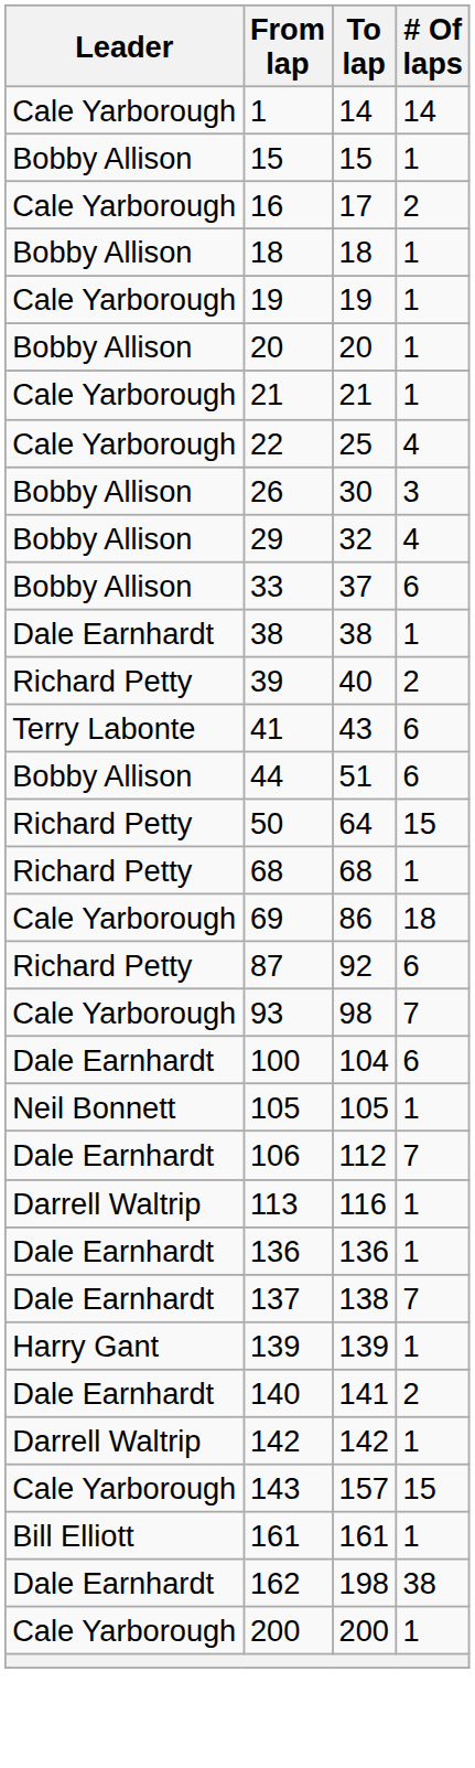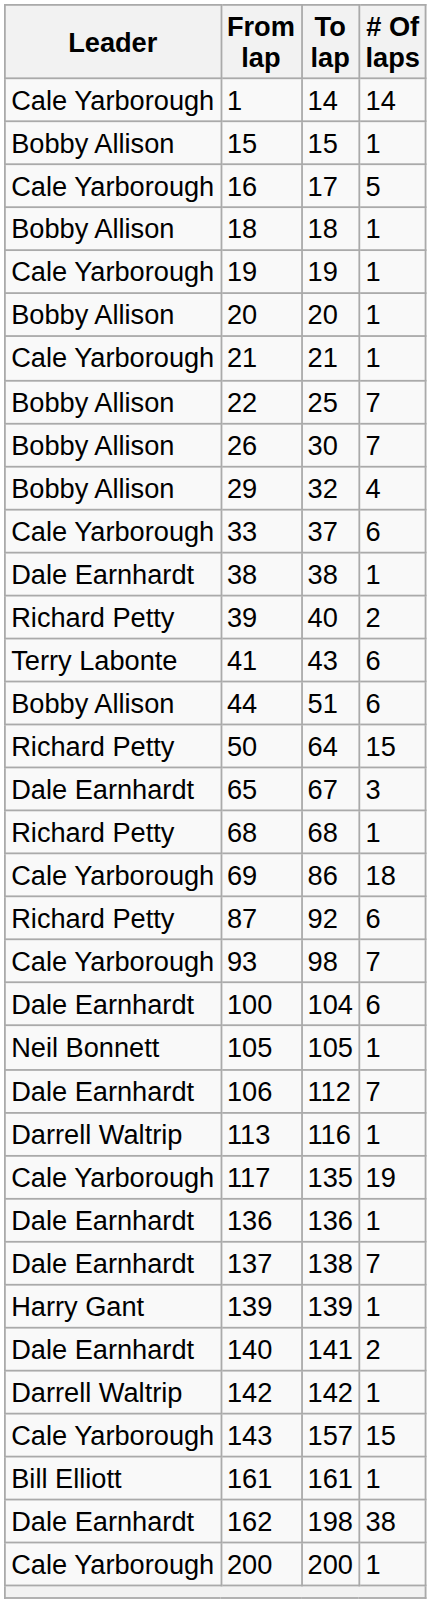 <table class="wikitable" style="font-size:95%;">
 <tr>
 <th>Leader</th>
 <th>From<br>lap</th>
 <th>To<br>lap</th>
 <th># Of<br>laps</th>
 </tr>
 <tr>
 <td>Cale Yarborough <strong></strong></td>
 <td>1</td>
 <td>14</td>
 <td>14</td>
 </tr>
 <tr>
 <td>Bobby Allison <strong></strong></td>
 <td>15</td>
 <td>15</td>
 <td>1</td>
 </tr>
 <tr>
 <td>Cale Yarborough <strong></strong></td>
 <td>16</td>
 <td>17</td>
-<td>2</td>
+<td>5</td>
 </tr>
 <tr>
 <td>Bobby Allison <strong></strong></td>
 <td>18</td>
 <td>18</td>
 <td>1</td>
 </tr>
 <tr>
 <td>Cale Yarborough <strong></strong></td>
 <td>19</td>
 <td>19</td>
 <td>1</td>
 </tr>
 <tr>
 <td>Bobby Allison <strong></strong></td>
 <td>20</td>
 <td>20</td>
 <td>1</td>
 </tr>
 <tr>
 <td>Cale Yarborough <strong></strong></td>
 <td>21</td>
 <td>21</td>
 <td>1</td>
 </tr>
 <tr>
-<td>Cale Yarborough <strong></strong></td>
+<td>Bobby Allison <strong></strong></td>
 <td>22</td>
 <td>25</td>
-<td>4</td>
+<td>7</td>
 </tr>
 <tr>
 <td>Bobby Allison <strong></strong></td>
 <td>26</td>
 <td>30</td>
-<td>3</td>
+<td>7</td>
 </tr>
 <tr>
 <td>Bobby Allison <strong></strong></td>
 <td>29</td>
 <td>32</td>
 <td>4</td>
 </tr>
 <tr>
-<td>Bobby Allison <strong></strong></td>
+<td>Cale Yarborough <strong></strong></td>
 <td>33</td>
 <td>37</td>
 <td>6</td>
 </tr>
 <tr>
 <td>Dale Earnhardt</td>
 <td>38</td>
 <td>38</td>
 <td>1</td>
 </tr>
 <tr>
 <td>Richard Petty <strong></strong></td>
 <td>39</td>
 <td>40</td>
 <td>2</td>
 </tr>
 <tr>
 <td>Terry Labonte</td>
 <td>41</td>
 <td>43</td>
 <td>6</td>
 </tr>
 <tr>
 <td>Bobby Allison <strong></strong></td>
 <td>44</td>
 <td>51</td>
 <td>6</td>
 </tr>
 <tr>
 <td>Richard Petty <strong></strong></td>
 <td>50</td>
 <td>64</td>
 <td>15</td>
+</tr>
+<tr>
+<td>Dale Earnhardt</td>
+<td>65</td>
+<td>67</td>
+<td>3</td>
 </tr>
 <tr>
 <td>Richard Petty <strong></strong></td>
 <td>68</td>
 <td>68</td>
 <td>1</td>
 </tr>
 <tr>
 <td>Cale Yarborough <strong></strong></td>
 <td>69</td>
 <td>86</td>
 <td>18</td>
 </tr>
 <tr>
 <td>Richard Petty <strong></strong></td>
 <td>87</td>
 <td>92</td>
 <td>6</td>
 </tr>
 <tr>
 <td>Cale Yarborough <strong></strong></td>
 <td>93</td>
 <td>98</td>
 <td>7</td>
 </tr>
 <tr>
 <td>Dale Earnhardt</td>
 <td>100</td>
 <td>104</td>
 <td>6</td>
 </tr>
 <tr>
 <td>Neil Bonnett</td>
 <td>105</td>
 <td>105</td>
 <td>1</td>
 </tr>
 <tr>
 <td>Dale Earnhardt</td>
 <td>106</td>
 <td>112</td>
 <td>7</td>
 </tr>
 <tr>
 <td>Darrell Waltrip</td>
 <td>113</td>
 <td>116</td>
 <td>1</td>
+</tr>
+<tr>
+<td>Cale Yarborough <strong></strong></td>
+<td>117</td>
+<td>135</td>
+<td>19</td>
 </tr>
 <tr>
 <td>Dale Earnhardt</td>
 <td>136</td>
 <td>136</td>
 <td>1</td>
 </tr>
 <tr>
 <td>Dale Earnhardt</td>
 <td>137</td>
 <td>138</td>
 <td>7</td>
 </tr>
 <tr>
 <td>Harry Gant</td>
 <td>139</td>
 <td>139</td>
 <td>1</td>
 </tr>
 <tr>
 <td>Dale Earnhardt</td>
 <td>140</td>
 <td>141</td>
 <td>2</td>
 </tr>
 <tr>
 <td>Darrell Waltrip</td>
 <td>142</td>
 <td>142</td>
 <td>1</td>
 </tr>
 <tr>
 <td>Cale Yarborough <strong></strong></td>
 <td>143</td>
 <td>157</td>
 <td>15</td>
 </tr>
 <tr>
 <td>Bill Elliott</td>
 <td>161</td>
 <td>161</td>
 <td>1</td>
 </tr>
 <tr>
 <td>Dale Earnhardt</td>
 <td>162</td>
 <td>198</td>
 <td>38</td>
 </tr>
 <tr>
 <td>Cale Yarborough <strong></strong></td>
 <td>200</td>
 <td>200</td>
 <td>1</td>
 </tr>
 <tr>
 <th colspan=4></th>
 </tr>
 </table>
